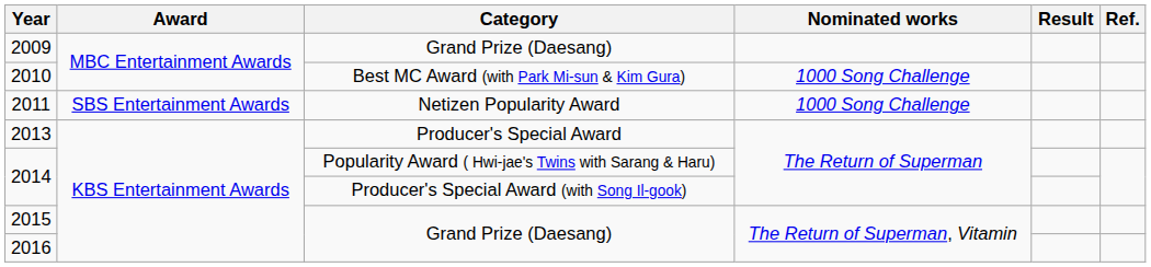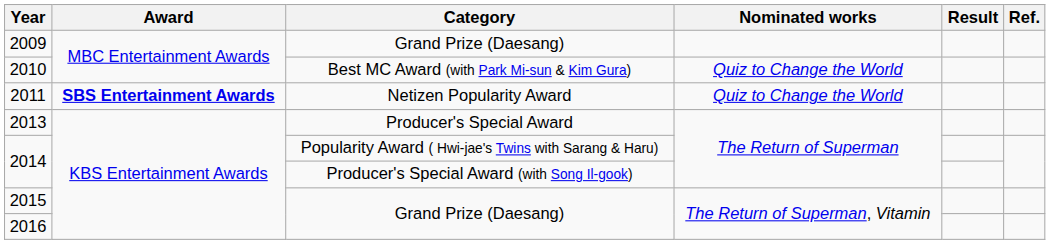 <table class="wikitable" style="text-align:center" width=80%>
 <tr>
 <th>Year</th>
 <th>Award</th>
 <th>Category</th>
 <th>Nominated works</th>
 <th>Result</th>
 <th>Ref.</th>
 </tr>
 <tr>
 <td>2009</td>
 <td rowspan=2><a href='#'>MBC Entertainment Awards</a></td>
 <td>Grand Prize (Daesang)</td>
 <td></td>
 <td></td>
 <td></td>
 </tr>
 <tr>
 <td>2010</td>
 <td>Best MC Award <small>(with <a href='#'>Park Mi-sun</a> & <a href='#'>Kim Gura</a>)</small></td>
-<td><em><a href='#'>1000 Song Challenge</a></em></td>
+<td><em><a href='#'>Quiz to Change the World</a></em></td>
 <td></td>
 <td></td>
 </tr>
 <tr>
 <td>2011</td>
-<td><a href='#'>SBS Entertainment Awards</a></td>
+<td><strong><a href='#'>SBS Entertainment Awards</a></strong></td>
 <td>Netizen Popularity Award</td>
-<td><em><a href='#'>1000 Song Challenge</a></em></td>
+<td><em><a href='#'>Quiz to Change the World</a></em></td>
 <td></td>
 <td></td>
 </tr>
 <tr>
 <td>2013</td>
 <td rowspan=5><a href='#'>KBS Entertainment Awards</a></td>
 <td>Producer's Special Award</td>
 <td rowspan=3><em><a href='#'>The Return of Superman</a></em></td>
 <td></td>
 <td></td>
 </tr>
 <tr>
 <td rowspan=2>2014</td>
 <td>Popularity Award <small>( Hwi-jae's <a href='#'>Twins</a> with Sarang & Haru)</small></td>
 <td></td>
 <td rowspan=2></td>
 </tr>
 <tr>
 <td>Producer's Special Award <small>(with <a href='#'>Song Il-gook</a>)</small></td>
 <td></td>
 </tr>
 <tr>
 <td>2015</td>
 <td rowspan=2>Grand Prize (Daesang)</td>
 <td rowspan=2><em><a href='#'>The Return of Superman</a></em>, <em>Vitamin</em></td>
 <td></td>
 <td></td>
 </tr>
 <tr>
 <td>2016</td>
 <td></td>
 <td></td>
 </tr>
 </table>
